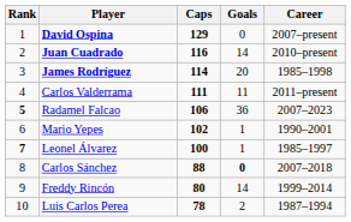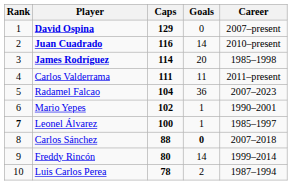 <table class="wikitable sortable" style="text-align:center;">
 <tr>
 <th width="30">Rank</th>
 <th style="width:175px;">Player</th>
 <th width="50">Caps</th>
 <th width="50">Goals</th>
 <th style="width:100px;">Career</th>
 </tr>
 <tr>
 <td>1</td>
 <td align=left><strong><a href='#'>David Ospina</a></strong></td>
 <td><strong>129</strong></td>
 <td>0</td>
 <td>2007–present</td>
 </tr>
 <tr>
 <td>2</td>
 <td align=left><strong><a href='#'>Juan Cuadrado</a></strong></td>
 <td><strong>116</strong></td>
 <td>14</td>
 <td>2010–present</td>
 </tr>
 <tr>
 <td>3</td>
 <td align=left><strong><a href='#'>James Rodríguez</a></strong></td>
 <td><strong>114</strong></td>
 <td>20</td>
 <td>1985–1998</td>
 </tr>
 <tr>
 <td>4</td>
 <td align=left><a href='#'>Carlos Valderrama</a></td>
 <td><strong>111</strong></td>
 <td>11</td>
 <td>2011–present</td>
 </tr>
 <tr>
-<td><strong>5</strong></td>
+<td>5</td>
 <td align=left><a href='#'>Radamel Falcao</a></td>
-<td><strong>106</strong></td>
+<td><strong>104</strong></td>
 <td>36</td>
 <td>2007–2023</td>
 </tr>
 <tr>
 <td>6</td>
 <td align=left><a href='#'>Mario Yepes</a></td>
 <td><strong>102</strong></td>
 <td>1</td>
 <td>1990–2001</td>
 </tr>
 <tr>
 <td><strong>7</strong></td>
 <td style="text-align: left"><a href='#'>Leonel Álvarez</a></td>
 <td><strong>100</strong></td>
 <td>1</td>
 <td>1985–1997</td>
 </tr>
 <tr>
 <td>8</td>
 <td style="text-align:left"><a href='#'>Carlos Sánchez</a></td>
 <td><strong>88</strong></td>
 <td><strong>0</strong></td>
 <td>2007–2018</td>
 </tr>
 <tr>
 <td>9</td>
 <td align=left><a href='#'>Freddy Rincón</a></td>
 <td><strong>80</strong></td>
 <td>14</td>
 <td>1999–2014</td>
 </tr>
 <tr>
 <td>10</td>
 <td align="left"><a href='#'>Luis Carlos Perea</a></td>
 <td><strong>78</strong></td>
 <td>2</td>
 <td>1987–1994</td>
 </tr>
 </table>
